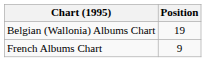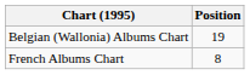 <table class="wikitable sortable">
 <tr>
 <th>Chart (1995)</th>
 <th>Position</th>
 </tr>
 <tr>
 <td>Belgian (Wallonia) Albums Chart</td>
 <td align="center">19</td>
 </tr>
 <tr>
 <td>French Albums Chart</td>
-<td align="center">9</td>
+<td align="center">8</td>
 </tr>
 </table>
